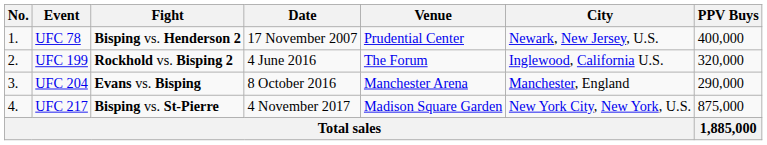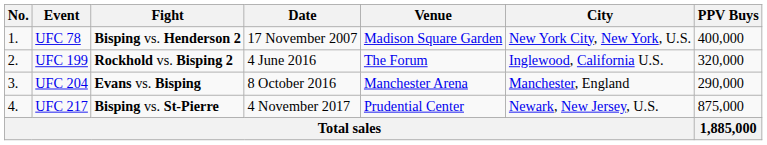 <table class="wikitable sortable">
 <tr>
 <th>No.</th>
 <th>Event</th>
 <th>Fight</th>
 <th>Date</th>
 <th>Venue</th>
 <th>City</th>
 <th>PPV Buys</th>
 </tr>
 <tr>
 <td>1.</td>
 <td><a href='#'>UFC 78</a></td>
 <td><strong>Bisping</strong> vs. <strong>Henderson 2</strong></td>
 <td>17 November 2007</td>
-<td><a href='#'>Prudential Center</a></td>
-<td><a href='#'>Newark</a>, <a href='#'>New Jersey</a>, U.S.</td>
+<td><a href='#'>Madison Square Garden</a></td>
+<td><a href='#'>New York City</a>, <a href='#'>New York</a>, U.S.</td>
 <td>400,000</td>
 </tr>
 <tr>
 <td>2.</td>
 <td><a href='#'>UFC 199</a></td>
 <td><strong>Rockhold</strong> vs. <strong>Bisping 2</strong></td>
 <td>4 June 2016</td>
 <td><a href='#'>The Forum</a></td>
 <td><a href='#'>Inglewood</a>, <a href='#'>California</a> U.S.</td>
 <td>320,000</td>
 </tr>
 <tr>
 <td>3.</td>
 <td><a href='#'>UFC 204</a></td>
 <td><strong>Evans</strong> vs. <strong>Bisping</strong></td>
 <td>8 October 2016</td>
 <td><a href='#'>Manchester Arena</a></td>
 <td><a href='#'>Manchester</a>, England</td>
 <td>290,000</td>
 </tr>
 <tr>
 <td>4.</td>
 <td><a href='#'>UFC 217</a></td>
 <td><strong>Bisping</strong> vs. <strong>St-Pierre</strong></td>
 <td>4 November 2017</td>
-<td><a href='#'>Madison Square Garden</a></td>
-<td><a href='#'>New York City</a>, <a href='#'>New York</a>, U.S.</td>
+<td><a href='#'>Prudential Center</a></td>
+<td><a href='#'>Newark</a>, <a href='#'>New Jersey</a>, U.S.</td>
 <td>875,000</td>
 </tr>
 <tr>
 <th colspan="6">Total sales</th>
 <th>1,885,000</th>
 </tr>
 </table>
